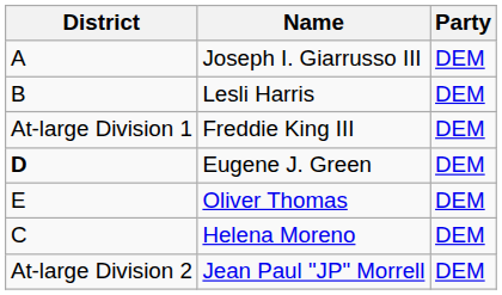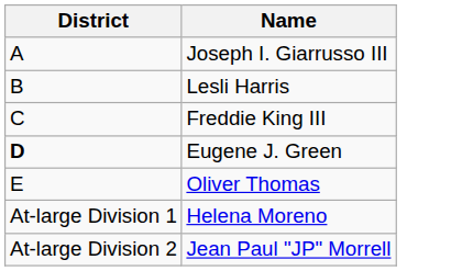 <table class="wikitable">
 <tr>
 <th>District</th>
 <th>Name</th>
-<th>Party</th>
 </tr>
 <tr>
 <td>A</td>
 <td>Joseph I. Giarrusso III</td>
-<td><a href='#'>DEM</a></td>
 </tr>
 <tr>
 <td>B</td>
 <td>Lesli Harris</td>
-<td><a href='#'>DEM</a></td>
 </tr>
 <tr>
-<td>At-large Division 1</td>
+<td>C</td>
 <td>Freddie King III</td>
-<td><a href='#'>DEM</a></td>
 </tr>
 <tr>
 <td><strong>D</strong></td>
 <td>Eugene J. Green</td>
-<td><a href='#'>DEM</a></td>
 </tr>
 <tr>
 <td>E</td>
 <td><a href='#'>Oliver Thomas</a></td>
-<td><a href='#'>DEM</a></td>
 </tr>
 <tr>
-<td>C</td>
+<td>At-large Division 1</td>
 <td><a href='#'>Helena Moreno</a></td>
-<td><a href='#'>DEM</a></td>
 </tr>
 <tr>
 <td>At-large Division 2</td>
 <td><a href='#'>Jean Paul "JP" Morrell</a></td>
-<td><a href='#'>DEM</a></td>
 </tr>
 </table>
